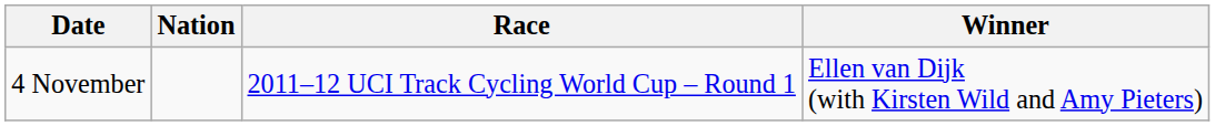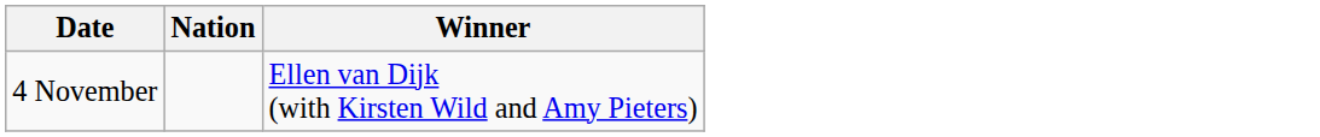 <table class="wikitable sortable">
 <tr>
 <th>Date</th>
 <th>Nation</th>
-<th>Race</th>
 <th>Winner</th>
 </tr>
 <tr>
 <td>4 November</td>
 <td></td>
-<td><a href='#'>2011–12 UCI Track Cycling World Cup – Round 1</a></td>
 <td> <a href='#'>Ellen van Dijk</a><br>(with <a href='#'>Kirsten Wild</a> and <a href='#'>Amy Pieters</a>)</td>
 </tr>
 </table>
